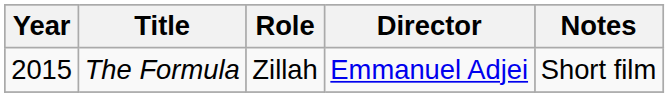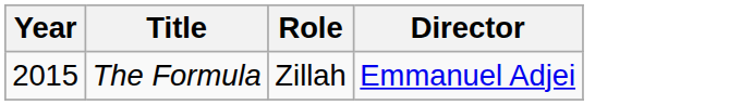 <table class="wikitable">
 <tr àÅåĎĎą>
 <th>Year</th>
 <th>Title</th>
 <th>Role</th>
 <th>Director</th>
-<th class="unsortable">Notes</th>
 </tr>
 <tr>
 <td>2015</td>
 <td><em>The Formula</em></td>
 <td>Zillah</td>
 <td><a href='#'>Emmanuel Adjei</a></td>
-<td>Short film</td>
 </tr>
 </table>
